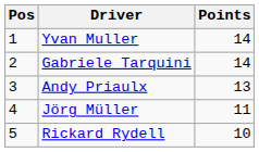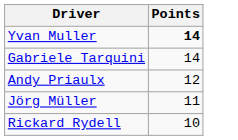 <table class="wikitable" style="font-size: 95%;">
 <tr>
-<th>Pos</th>
 <th>Driver</th>
 <th>Points</th>
 </tr>
 <tr>
-<td>1</td>
 <td> <a href='#'>Yvan Muller</a></td>
-<td align="right">14</td>
+<td align="right"><strong>14</strong></td>
 </tr>
 <tr>
-<td>2</td>
 <td> <a href='#'>Gabriele Tarquini</a></td>
 <td align="right">14</td>
 </tr>
 <tr>
-<td>3</td>
 <td> <a href='#'>Andy Priaulx</a></td>
-<td align="right">13</td>
+<td align="right">12</td>
 </tr>
 <tr>
-<td>4</td>
 <td> <a href='#'>Jörg Müller</a></td>
 <td align="right">11</td>
 </tr>
 <tr>
-<td>5</td>
 <td> <a href='#'>Rickard Rydell</a></td>
 <td align="right">10</td>
 </tr>
 </table>
